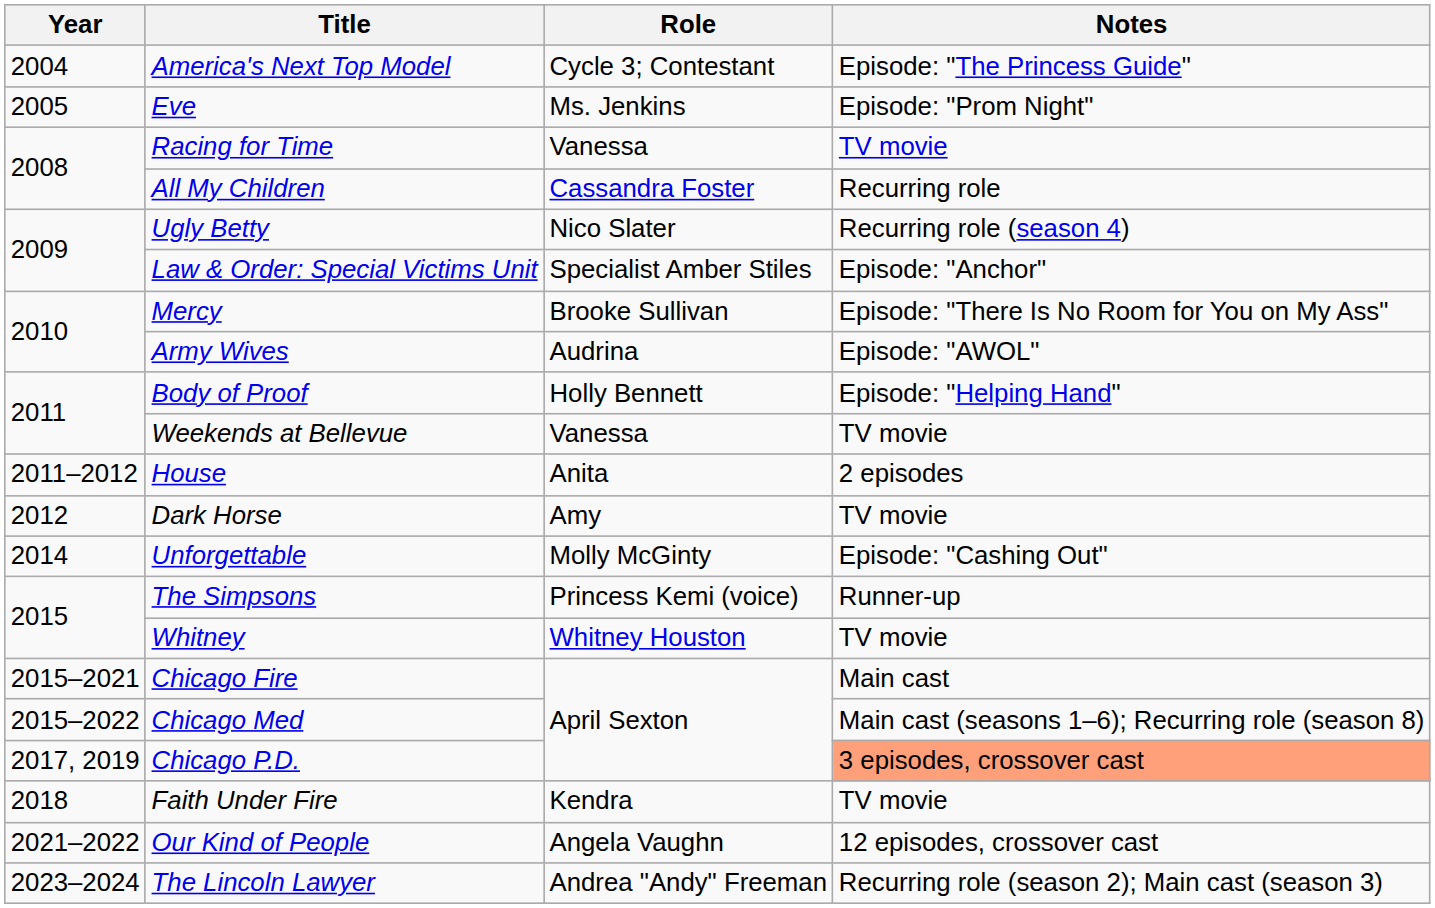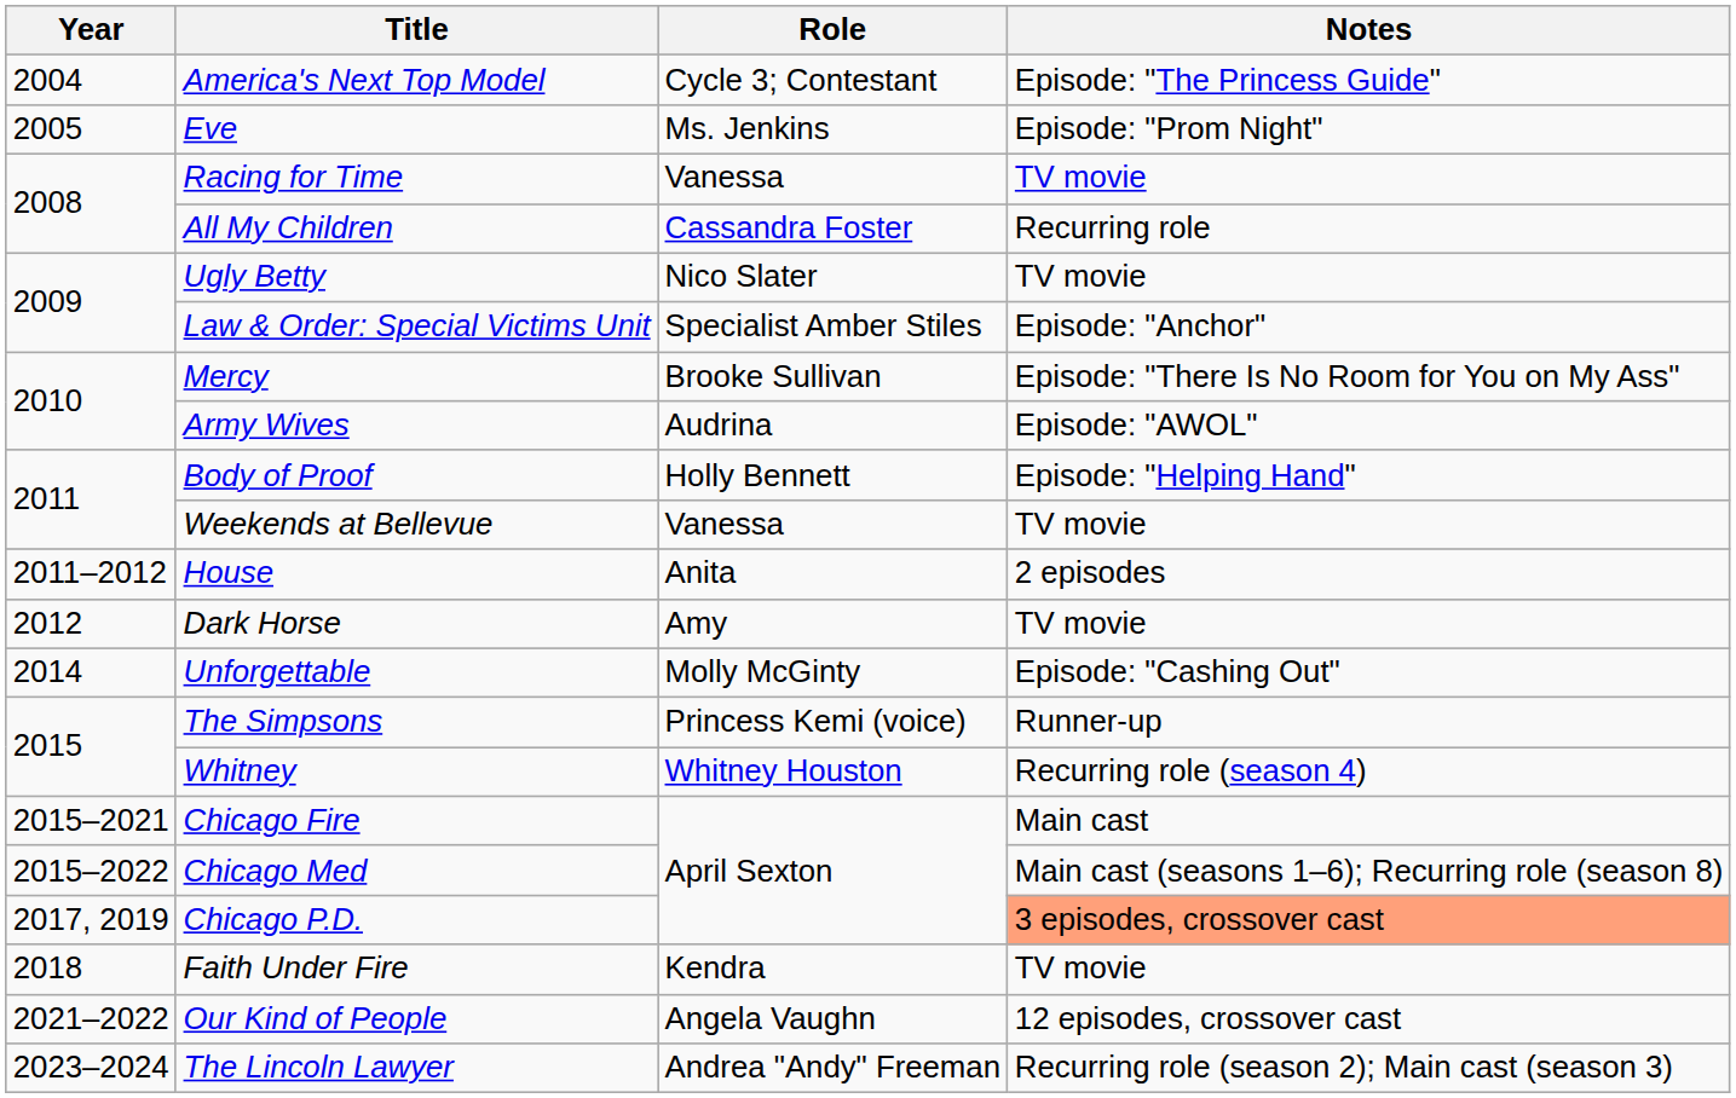 <table class="wikitable sortable">
 <tr>
 <th>Year</th>
 <th>Title</th>
 <th>Role</th>
 <th class="unsortable">Notes</th>
 </tr>
 <tr>
 <td>2004</td>
 <td><em><a href='#'>America's Next Top Model</a></em></td>
 <td>Cycle 3; Contestant</td>
 <td>Episode: "<a href='#'>The Princess Guide</a>"</td>
 </tr>
 <tr>
 <td>2005</td>
 <td><em><a href='#'>Eve</a></em></td>
 <td>Ms. Jenkins</td>
 <td>Episode: "Prom Night"</td>
 </tr>
 <tr>
 <td rowspan=2>2008</td>
 <td><em><a href='#'>Racing for Time</a></em></td>
 <td>Vanessa</td>
 <td><a href='#'>TV movie</a></td>
 </tr>
 <tr>
 <td><em><a href='#'>All My Children</a></em></td>
 <td><a href='#'>Cassandra Foster</a></td>
 <td>Recurring role</td>
 </tr>
 <tr>
 <td rowspan=2>2009</td>
 <td><em><a href='#'>Ugly Betty</a></em></td>
 <td>Nico Slater</td>
-<td>Recurring role (<a href='#'>season 4</a>)</td>
+<td>TV movie</td>
 </tr>
 <tr>
 <td><em><a href='#'>Law & Order: Special Victims Unit</a></em></td>
 <td>Specialist Amber Stiles</td>
 <td>Episode: "Anchor"</td>
 </tr>
 <tr>
 <td rowspan=2>2010</td>
 <td><em><a href='#'>Mercy</a></em></td>
 <td>Brooke Sullivan</td>
 <td>Episode: "There Is No Room for You on My Ass"</td>
 </tr>
 <tr>
 <td><em><a href='#'>Army Wives</a></em></td>
 <td>Audrina</td>
 <td>Episode: "AWOL"</td>
 </tr>
 <tr>
 <td rowspan=2>2011</td>
 <td><em><a href='#'>Body of Proof</a></em></td>
 <td>Holly Bennett</td>
 <td>Episode: "<a href='#'>Helping Hand</a>"</td>
 </tr>
 <tr>
 <td><em>Weekends at Bellevue</em></td>
 <td>Vanessa</td>
 <td>TV movie</td>
 </tr>
 <tr>
 <td>2011–2012</td>
 <td><em><a href='#'>House</a></em></td>
 <td>Anita</td>
 <td>2 episodes</td>
 </tr>
 <tr>
 <td>2012</td>
 <td><em>Dark Horse</em></td>
 <td>Amy</td>
 <td>TV movie</td>
 </tr>
 <tr>
 <td>2014</td>
 <td><em><a href='#'>Unforgettable</a></em></td>
 <td>Molly McGinty</td>
 <td>Episode: "Cashing Out"</td>
 </tr>
 <tr>
 <td rowspan=2>2015</td>
 <td><em><a href='#'>The Simpsons</a></em></td>
 <td>Princess Kemi (voice)</td>
 <td>Runner-up</td>
 </tr>
 <tr>
 <td><em><a href='#'>Whitney</a></em></td>
 <td><a href='#'>Whitney Houston</a></td>
-<td>TV movie</td>
+<td>Recurring role (<a href='#'>season 4</a>)</td>
 </tr>
 <tr>
 <td>2015–2021</td>
 <td><em><a href='#'>Chicago Fire</a></em></td>
 <td rowspan=3>April Sexton</td>
 <td>Main cast</td>
 </tr>
 <tr>
 <td>2015–2022</td>
 <td><em><a href='#'>Chicago Med</a></em></td>
 <td>Main cast (seasons 1–6); Recurring role (season 8)</td>
 </tr>
 <tr>
 <td>2017, 2019</td>
 <td><em><a href='#'>Chicago P.D.</a></em></td>
 <td style="background: lightsalmon;">3 episodes, crossover cast</td>
 </tr>
 <tr>
 <td>2018</td>
 <td><em>Faith Under Fire</em></td>
 <td>Kendra</td>
 <td>TV movie</td>
 </tr>
 <tr>
 <td>2021–2022</td>
 <td><em><a href='#'>Our Kind of People</a></em></td>
 <td>Angela Vaughn</td>
 <td>12 episodes, crossover cast</td>
 </tr>
 <tr>
 <td>2023–2024</td>
 <td><em><a href='#'>The Lincoln Lawyer</a></em></td>
 <td>Andrea "Andy" Freeman</td>
 <td>Recurring role (season 2); Main cast (season 3)</td>
 </tr>
 </table>
